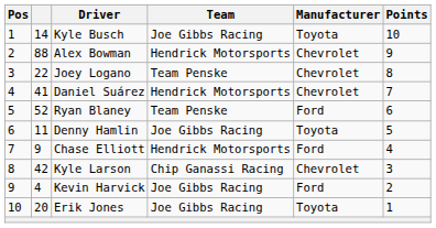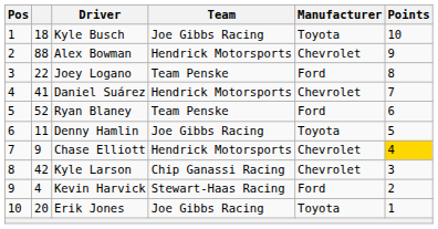 <table class="wikitable" style="font-size:98%">
 <tr>
 <th>Pos</th>
 <th></th>
 <th>Driver</th>
 <th>Team</th>
 <th>Manufacturer</th>
 <th>Points</th>
 </tr>
 <tr>
 <td>1</td>
-<td>14</td>
+<td>18</td>
 <td>Kyle Busch</td>
 <td>Joe Gibbs Racing</td>
 <td>Toyota</td>
 <td>10</td>
 </tr>
 <tr>
 <td>2</td>
 <td>88</td>
 <td>Alex Bowman</td>
 <td>Hendrick Motorsports</td>
 <td>Chevrolet</td>
 <td>9</td>
 </tr>
 <tr>
 <td>3</td>
 <td>22</td>
 <td>Joey Logano</td>
 <td>Team Penske</td>
-<td>Chevrolet</td>
+<td>Ford</td>
 <td>8</td>
 </tr>
 <tr>
 <td>4</td>
 <td>41</td>
 <td>Daniel Suárez</td>
 <td>Hendrick Motorsports</td>
 <td>Chevrolet</td>
 <td>7</td>
 </tr>
 <tr>
 <td>5</td>
 <td>52</td>
 <td>Ryan Blaney</td>
 <td>Team Penske</td>
 <td>Ford</td>
 <td>6</td>
 </tr>
 <tr>
 <td>6</td>
 <td>11</td>
 <td>Denny Hamlin</td>
 <td>Joe Gibbs Racing</td>
 <td>Toyota</td>
 <td>5</td>
 </tr>
 <tr>
 <td>7</td>
 <td>9</td>
 <td>Chase Elliott</td>
 <td>Hendrick Motorsports</td>
-<td>Ford</td>
-<td>4</td>
+<td>Chevrolet</td>
+<td style="background: gold;">4</td>
 </tr>
 <tr>
 <td>8</td>
 <td>42</td>
 <td>Kyle Larson</td>
 <td>Chip Ganassi Racing</td>
 <td>Chevrolet</td>
 <td>3</td>
 </tr>
 <tr>
 <td>9</td>
 <td>4</td>
 <td>Kevin Harvick</td>
-<td>Joe Gibbs Racing</td>
+<td>Stewart-Haas Racing</td>
 <td>Ford</td>
 <td>2</td>
 </tr>
 <tr>
 <td>10</td>
 <td>20</td>
 <td>Erik Jones</td>
 <td>Joe Gibbs Racing</td>
 <td>Toyota</td>
 <td>1</td>
 </tr>
 <tr>
 <th colspan="6"></th>
 </tr>
 </table>
